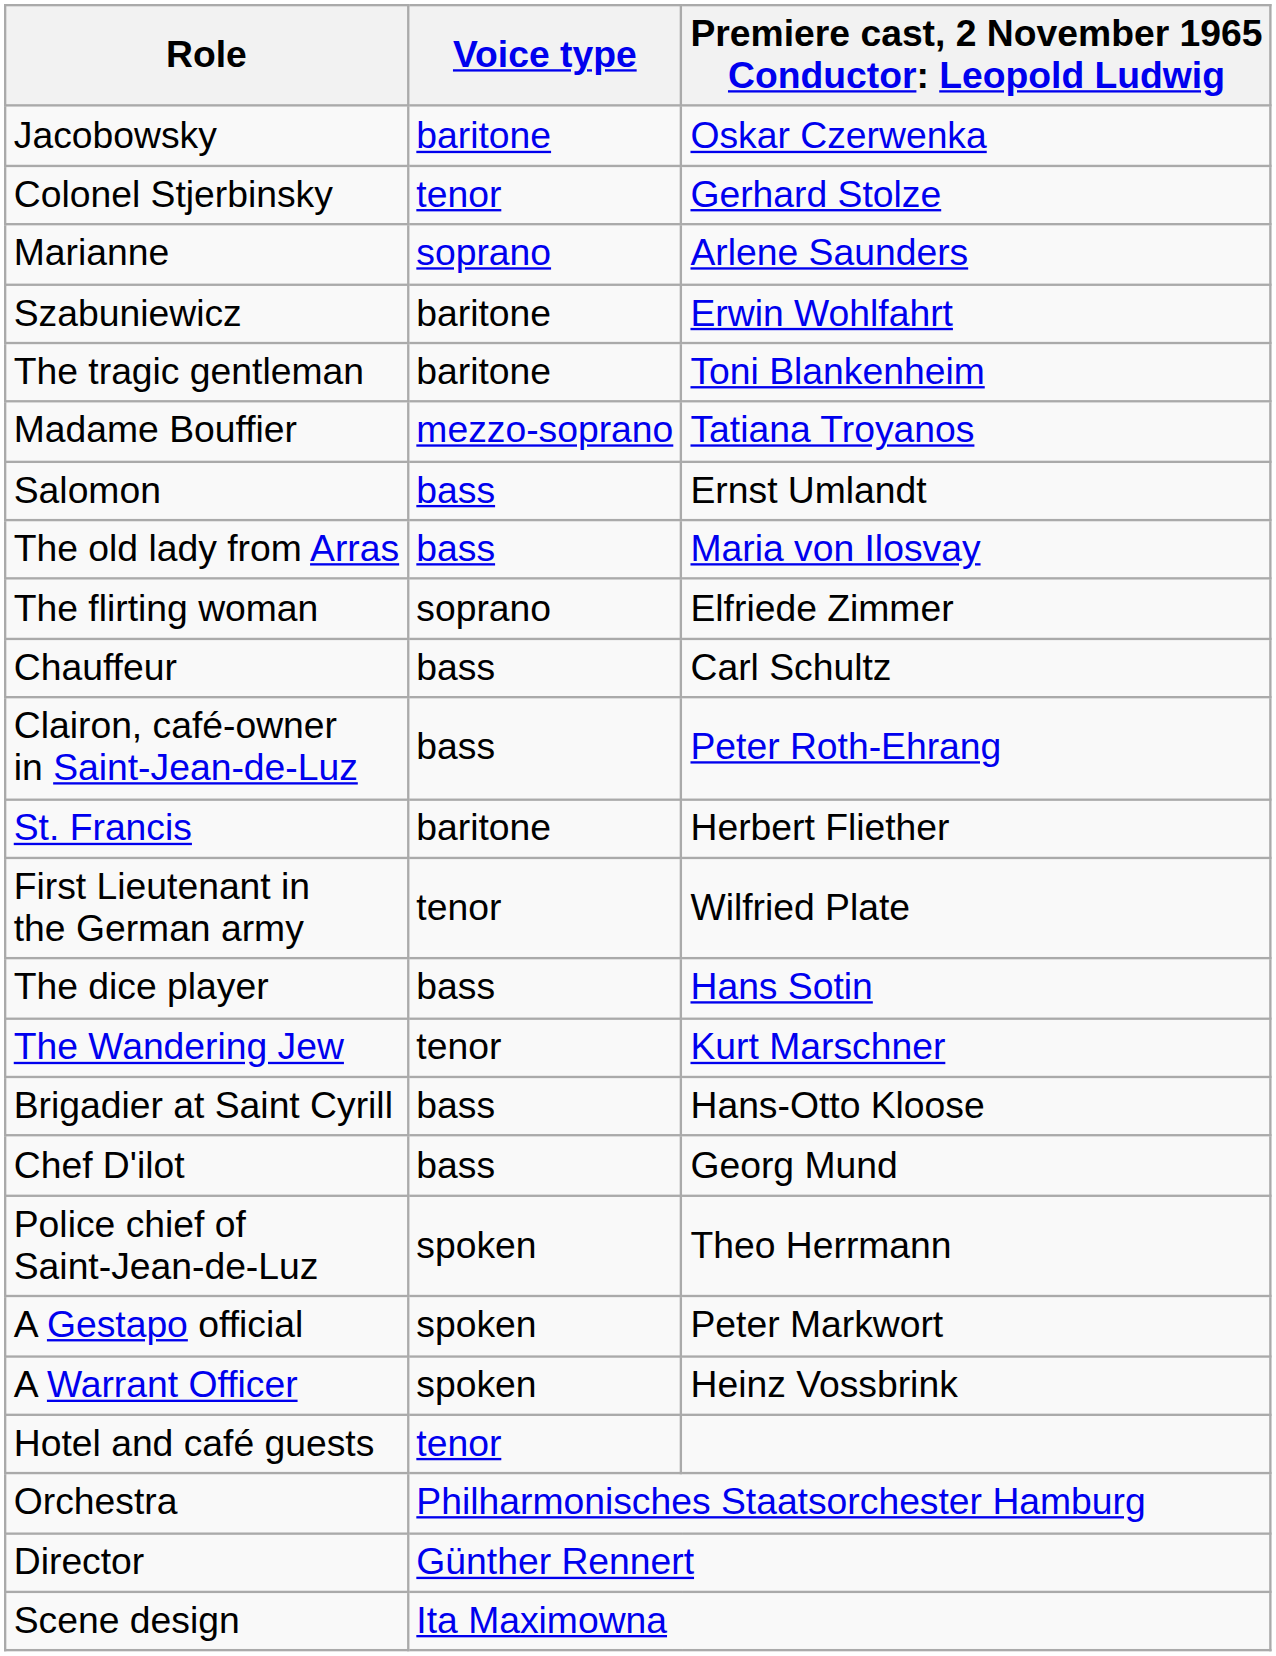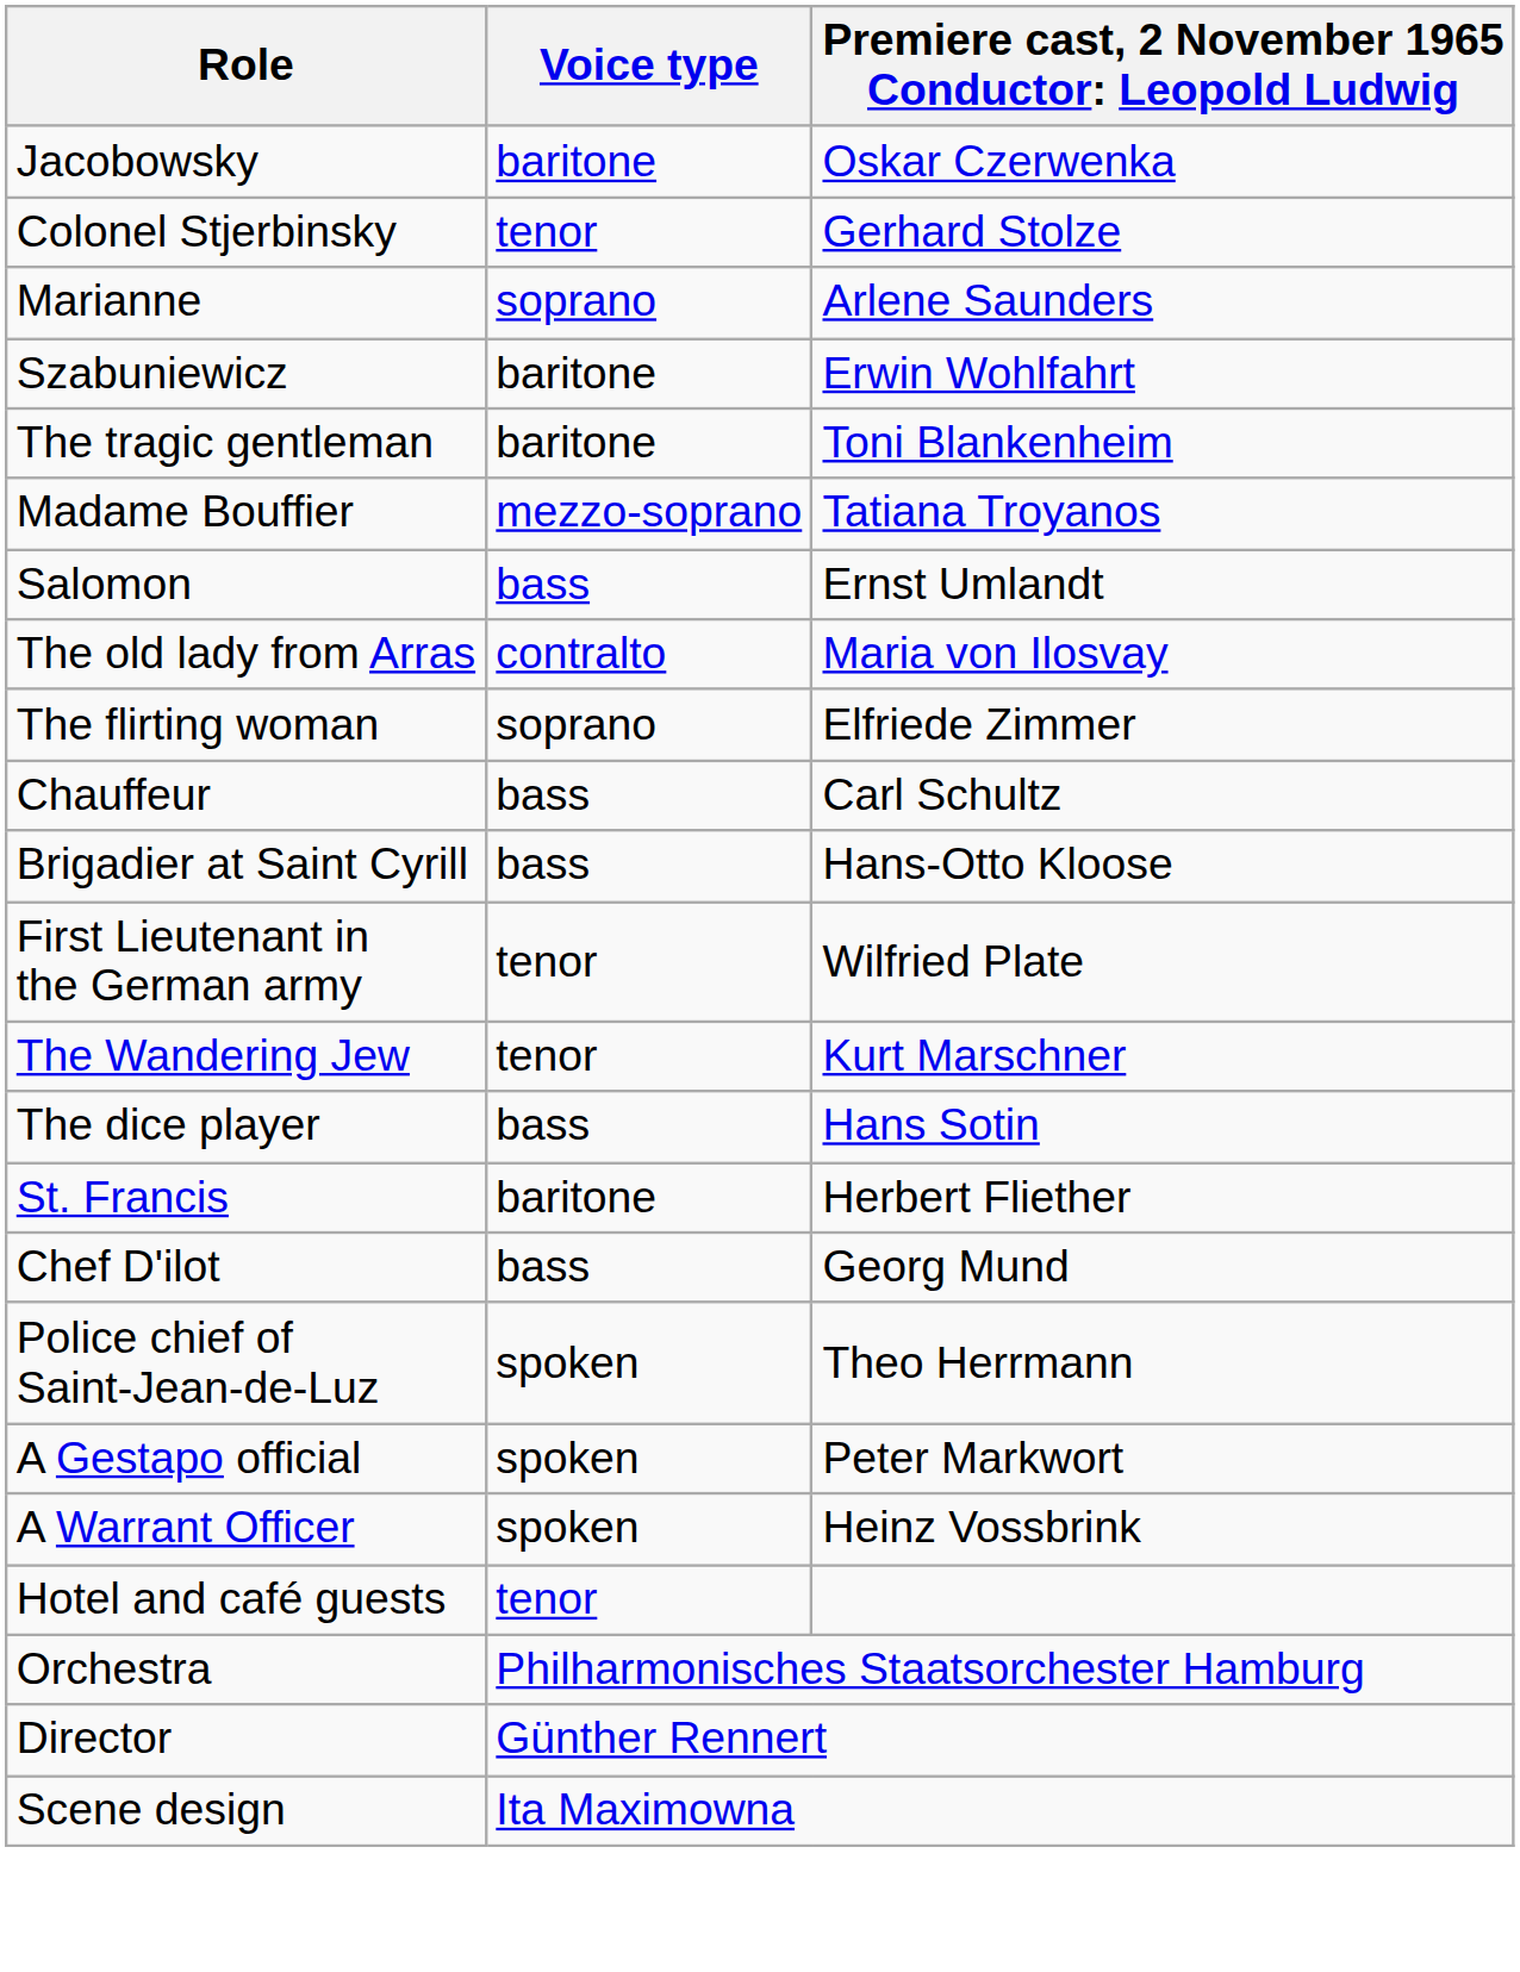 <table class="wikitable">
 <tr>
 <th>Role</th>
 <th><a href='#'>Voice type</a></th>
 <th>Premiere cast, 2 November 1965<br><a href='#'>Conductor</a>: <a href='#'>Leopold Ludwig</a></th>
 </tr>
 <tr>
 <td>Jacobowsky</td>
 <td><a href='#'>baritone</a></td>
 <td><a href='#'>Oskar Czerwenka</a></td>
 </tr>
 <tr>
 <td>Colonel Stjerbinsky</td>
 <td><a href='#'>tenor</a></td>
 <td><a href='#'>Gerhard Stolze</a></td>
 </tr>
 <tr>
 <td>Marianne</td>
 <td><a href='#'>soprano</a></td>
 <td><a href='#'>Arlene Saunders</a></td>
 </tr>
 <tr>
 <td>Szabuniewicz</td>
 <td>baritone</td>
 <td><a href='#'>Erwin Wohlfahrt</a></td>
 </tr>
 <tr>
 <td>The tragic gentleman</td>
 <td>baritone</td>
 <td><a href='#'>Toni Blankenheim</a></td>
 </tr>
 <tr>
 <td>Madame Bouffier</td>
 <td><a href='#'>mezzo-soprano</a></td>
 <td><a href='#'>Tatiana Troyanos</a></td>
 </tr>
 <tr>
 <td>Salomon</td>
 <td><a href='#'>bass</a></td>
 <td>Ernst Umlandt</td>
 </tr>
 <tr>
 <td>The old lady from <a href='#'>Arras</a></td>
-<td><a href='#'>bass</a></td>
+<td><a href='#'>contralto</a></td>
 <td><a href='#'>Maria von Ilosvay</a></td>
 </tr>
 <tr>
 <td>The flirting woman</td>
 <td>soprano</td>
 <td>Elfriede Zimmer</td>
 </tr>
 <tr>
 <td>Chauffeur</td>
 <td>bass</td>
 <td>Carl Schultz</td>
 </tr>
 <tr>
-<td>Clairon, café-owner<br>in <a href='#'>Saint-Jean-de-Luz</a></td>
+<td>Brigadier at Saint Cyrill</td>
 <td>bass</td>
-<td><a href='#'>Peter Roth-Ehrang</a></td>
-</tr>
-<tr>
-<td><a href='#'>St. Francis</a></td>
-<td>baritone</td>
-<td>Herbert Fliether</td>
+<td>Hans-Otto Kloose</td>
 </tr>
 <tr>
 <td>First Lieutenant in<br>the German army</td>
 <td>tenor</td>
 <td>Wilfried Plate</td>
 </tr>
 <tr>
+<td><a href='#'>The Wandering Jew</a></td>
+<td>tenor</td>
+<td><a href='#'>Kurt Marschner</a></td>
+</tr>
+<tr>
 <td>The dice player</td>
 <td>bass</td>
 <td><a href='#'>Hans Sotin</a></td>
 </tr>
 <tr>
-<td><a href='#'>The Wandering Jew</a></td>
-<td>tenor</td>
-<td><a href='#'>Kurt Marschner</a></td>
-</tr>
-<tr>
-<td>Brigadier at Saint Cyrill</td>
-<td>bass</td>
-<td>Hans-Otto Kloose</td>
+<td><a href='#'>St. Francis</a></td>
+<td>baritone</td>
+<td>Herbert Fliether</td>
 </tr>
 <tr>
 <td>Chef D'ilot</td>
 <td>bass</td>
 <td>Georg Mund</td>
 </tr>
 <tr>
 <td>Police chief of<br>Saint-Jean-de-Luz</td>
 <td>spoken</td>
 <td>Theo Herrmann</td>
 </tr>
 <tr>
 <td>A <a href='#'>Gestapo</a> official</td>
 <td>spoken</td>
 <td>Peter Markwort</td>
 </tr>
 <tr>
 <td>A <a href='#'>Warrant Officer</a></td>
 <td>spoken</td>
 <td>Heinz Vossbrink</td>
 </tr>
 <tr>
 <td>Hotel and café guests</td>
 <td><a href='#'>tenor</a></td>
 <td></td>
 </tr>
 <tr>
 <td>Orchestra</td>
 <td colspan=2><a href='#'>Philharmonisches Staatsorchester Hamburg</a></td>
 </tr>
 <tr>
 <td>Director</td>
 <td colspan=2><a href='#'>Günther Rennert</a></td>
 </tr>
 <tr>
 <td>Scene design</td>
 <td colspan=2><a href='#'>Ita Maximowna</a></td>
 </tr>
 </table>
